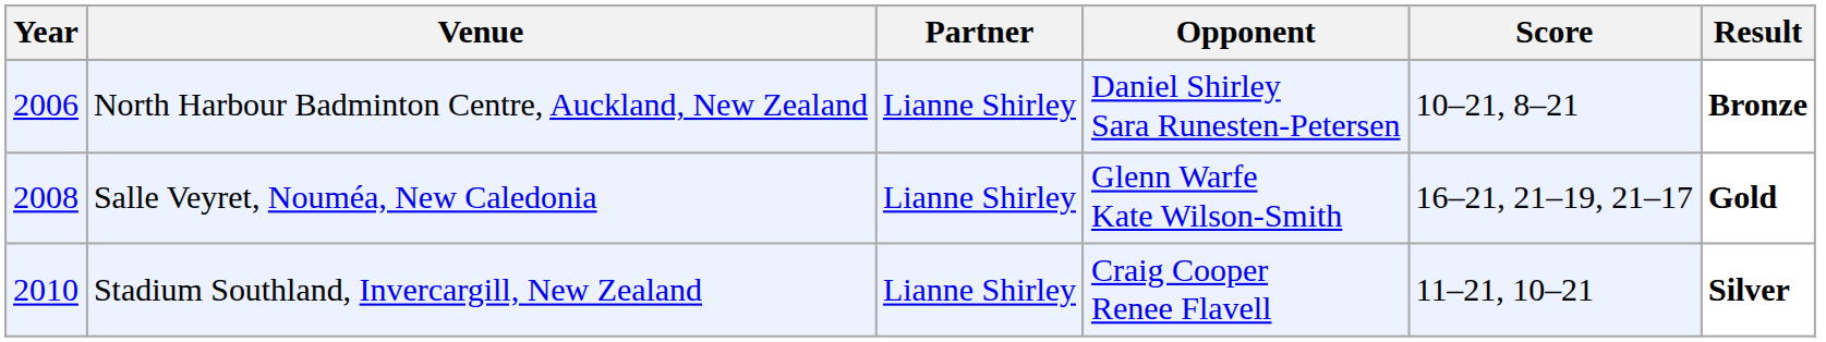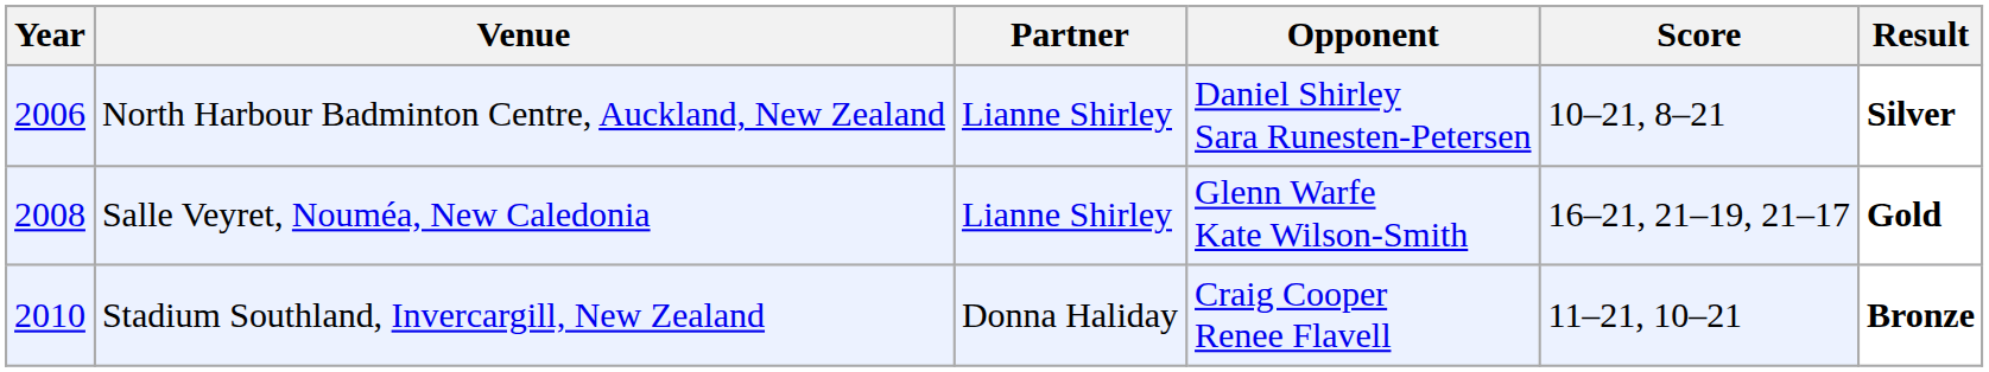 <table class="sortable wikitable" style="font-size: 90%;">
 <tr>
 <th>Year</th>
 <th>Venue</th>
 <th>Partner</th>
 <th>Opponent</th>
 <th>Score</th>
 <th>Result</th>
 </tr>
 <tr style="background:#ECF2FF">
 <td align="center"><a href='#'>2006</a></td>
 <td align="left">North Harbour Badminton Centre, <a href='#'>Auckland, New Zealand</a></td>
 <td align="left"> <a href='#'>Lianne Shirley</a></td>
 <td align="left"> <a href='#'>Daniel Shirley</a> <br>  <a href='#'>Sara Runesten-Petersen</a></td>
 <td align="left">10–21, 8–21</td>
-<td style="text-align:left; background:white"> <strong>Bronze</strong></td>
+<td style="text-align:left; background:white"> <strong>Silver</strong></td>
 </tr>
 <tr style="background:#ECF2FF">
 <td align="center"><a href='#'>2008</a></td>
 <td align="left">Salle Veyret, <a href='#'>Nouméa, New Caledonia</a></td>
 <td align="left"> <a href='#'>Lianne Shirley</a></td>
 <td align="left"> <a href='#'>Glenn Warfe</a> <br>  <a href='#'>Kate Wilson-Smith</a></td>
 <td align="left">16–21, 21–19, 21–17</td>
 <td style="text-align:left; background:white"> <strong>Gold</strong></td>
 </tr>
 <tr style="background:#ECF2FF">
 <td align="center"><a href='#'>2010</a></td>
 <td align="left">Stadium Southland, <a href='#'>Invercargill, New Zealand</a></td>
-<td align="left"> <a href='#'>Lianne Shirley</a></td>
+<td align="left"> Donna Haliday</td>
 <td align="left"> <a href='#'>Craig Cooper</a> <br>  <a href='#'>Renee Flavell</a></td>
 <td align="left">11–21, 10–21</td>
-<td style="text-align:left; background:white"> <strong>Silver</strong></td>
+<td style="text-align:left; background:white"> <strong>Bronze</strong></td>
 </tr>
 </table>
